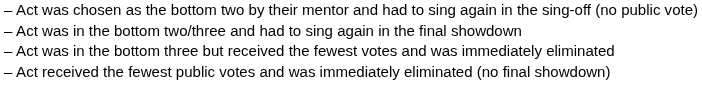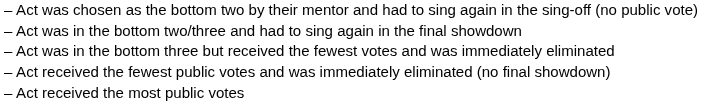 <table>
 <tr>
 <td> –</td>
 <td>Act was chosen as the bottom two by their mentor and had to sing again in the sing-off (no public vote)</td>
 </tr>
 <tr>
 <td> –</td>
 <td>Act was in the bottom two/three and had to sing again in the final showdown</td>
 </tr>
 <tr>
 <td> –</td>
 <td>Act was in the bottom three but received the fewest votes and was immediately eliminated</td>
 </tr>
 <tr>
 <td> –</td>
 <td>Act received the fewest public votes and was immediately eliminated (no final showdown)</td>
 </tr>
+<tr>
+<td> –</td>
+<td>Act received  the most public votes</td>
+</tr>
 </table>
